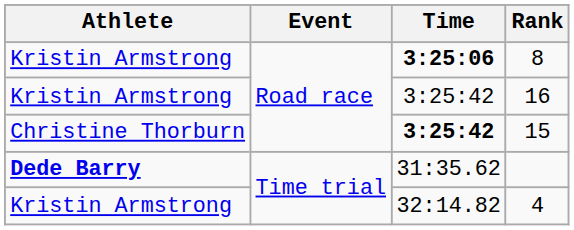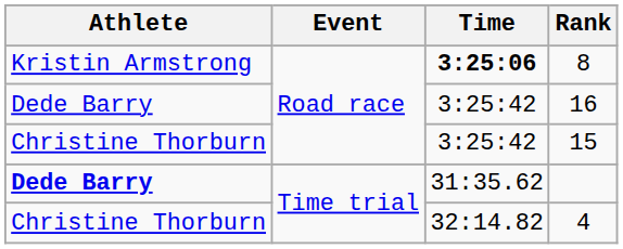 <table class=wikitable style=font-size:90%;text-align:center>
 <tr>
 <th>Athlete</th>
 <th>Event</th>
 <th>Time</th>
 <th>Rank</th>
 </tr>
 <tr>
 <td align=left><a href='#'>Kristin Armstrong</a></td>
 <td align=left rowspan=3><a href='#'>Road race</a></td>
 <td><strong>3:25:06</strong></td>
 <td>8</td>
 </tr>
 <tr>
-<td align=left><a href='#'>Kristin Armstrong</a></td>
+<td align=left><a href='#'>Dede Barry</a></td>
 <td>3:25:42</td>
 <td>16</td>
 </tr>
 <tr>
 <td align=left><a href='#'>Christine Thorburn</a></td>
-<td><strong>3:25:42</strong></td>
+<td>3:25:42</td>
 <td>15</td>
 </tr>
 <tr>
 <td align=left><strong><a href='#'>Dede Barry</a></strong></td>
 <td align=left rowspan=2><a href='#'>Time trial</a></td>
 <td>31:35.62</td>
 <td></td>
 </tr>
 <tr>
-<td align=left><a href='#'>Kristin Armstrong</a></td>
+<td align=left><a href='#'>Christine Thorburn</a></td>
 <td>32:14.82</td>
 <td>4</td>
 </tr>
 </table>
